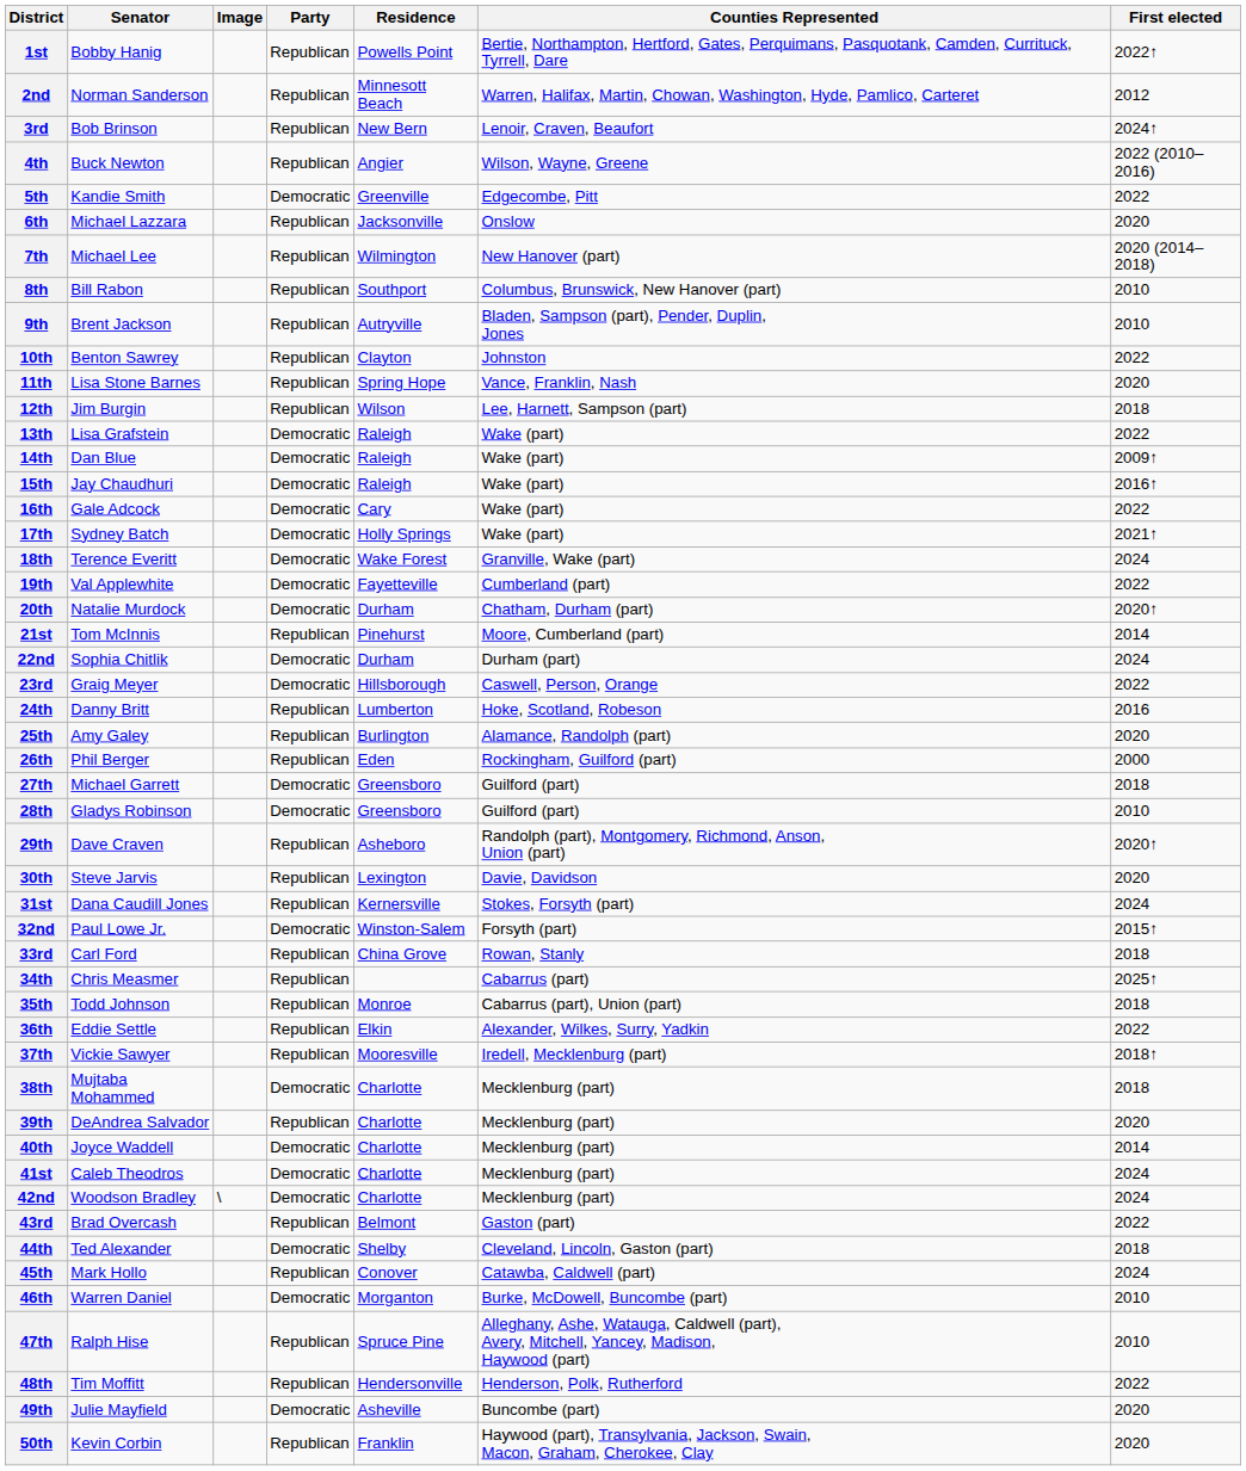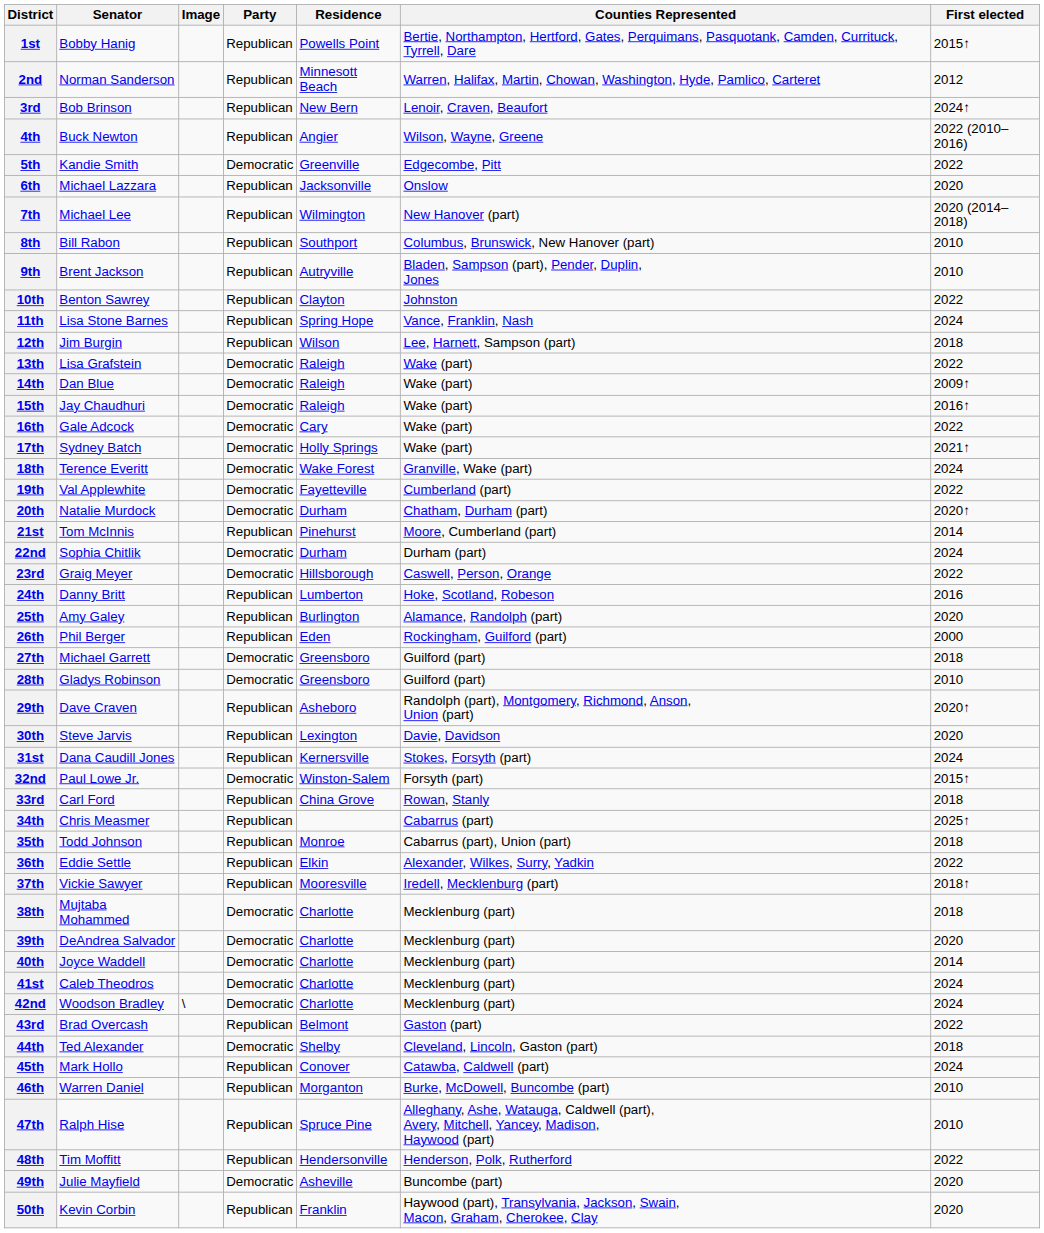 <table class="wikitable sortable">
 <tr>
 <th>District</th>
 <th>Senator</th>
 <th>Image</th>
 <th>Party</th>
 <th>Residence</th>
 <th>Counties Represented</th>
 <th>First elected</th>
 </tr>
 <tr>
 <th><a href='#'>1st</a></th>
 <td data-sort-value="Hanig, Bobby"><a href='#'>Bobby Hanig</a></td>
 <td></td>
 <td>Republican</td>
 <td><a href='#'>Powells Point</a></td>
 <td><a href='#'>Bertie</a>, <a href='#'>Northampton</a>, <a href='#'>Hertford</a>, <a href='#'>Gates</a>, <a href='#'>Perquimans</a>, <a href='#'>Pasquotank</a>, <a href='#'>Camden</a>, <a href='#'>Currituck</a>, <a href='#'>Tyrrell</a>, <a href='#'>Dare</a></td>
-<td>2022↑</td>
+<td>2015↑</td>
 </tr>
 <tr>
 <th><a href='#'>2nd</a></th>
 <td data-sort-value="Sanderson, Norman"><a href='#'>Norman Sanderson</a></td>
 <td></td>
 <td>Republican</td>
 <td><a href='#'>Minnesott Beach</a></td>
 <td><a href='#'>Warren</a>, <a href='#'>Halifax</a>, <a href='#'>Martin</a>, <a href='#'>Chowan</a>, <a href='#'>Washington</a>, <a href='#'>Hyde</a>, <a href='#'>Pamlico</a>, <a href='#'>Carteret</a></td>
 <td>2012</td>
 </tr>
 <tr>
 <th><a href='#'>3rd</a></th>
 <td data-sort-value="Bob Brinson"><a href='#'>Bob Brinson</a></td>
 <td></td>
 <td>Republican</td>
 <td><a href='#'>New Bern</a></td>
 <td><a href='#'>Lenoir</a>, <a href='#'>Craven</a>, <a href='#'>Beaufort</a></td>
 <td>2024↑</td>
 </tr>
 <tr>
 <th><a href='#'>4th</a></th>
 <td data-sort-value="Newton, Buck"><a href='#'>Buck Newton</a></td>
 <td></td>
 <td>Republican</td>
 <td><a href='#'>Angier</a></td>
 <td><a href='#'>Wilson</a>, <a href='#'>Wayne</a>, <a href='#'>Greene</a></td>
 <td>2022 (2010–2016)</td>
 </tr>
 <tr>
 <th><a href='#'>5th</a></th>
 <td data-sort-value="Smith, Kandie"><a href='#'>Kandie Smith</a></td>
 <td></td>
 <td>Democratic</td>
 <td><a href='#'>Greenville</a></td>
 <td><a href='#'>Edgecombe</a>, <a href='#'>Pitt</a></td>
 <td>2022</td>
 </tr>
 <tr>
 <th><a href='#'>6th</a></th>
 <td data-sort-value="Lazzara, Michael"><a href='#'>Michael Lazzara</a></td>
 <td></td>
 <td>Republican</td>
 <td><a href='#'>Jacksonville</a></td>
 <td><a href='#'>Onslow</a></td>
 <td>2020</td>
 </tr>
 <tr>
 <th><a href='#'>7th</a></th>
 <td data-sort-value="Lee, Michael"><a href='#'>Michael Lee</a></td>
 <td></td>
 <td>Republican</td>
 <td><a href='#'>Wilmington</a></td>
 <td><a href='#'>New Hanover</a> (part)</td>
 <td>2020 (2014–2018)</td>
 </tr>
 <tr>
 <th><a href='#'>8th</a></th>
 <td data-sort-value="Rabon, Bill"><a href='#'>Bill Rabon</a></td>
 <td></td>
 <td>Republican</td>
 <td><a href='#'>Southport</a></td>
 <td><a href='#'>Columbus</a>, <a href='#'>Brunswick</a>, New Hanover (part)</td>
 <td>2010</td>
 </tr>
 <tr>
 <th><a href='#'>9th</a></th>
 <td data-sort-value="Jackson, Brent"><a href='#'>Brent Jackson</a></td>
 <td></td>
 <td>Republican</td>
 <td><a href='#'>Autryville</a></td>
 <td><a href='#'>Bladen</a>, <a href='#'>Sampson</a> (part), <a href='#'>Pender</a>, <a href='#'>Duplin</a>, <br> <a href='#'>Jones</a></td>
 <td>2010</td>
 </tr>
 <tr>
 <th><a href='#'>10th</a></th>
 <td data-sort-value="Sawrey, Benton"><a href='#'>Benton Sawrey</a></td>
 <td></td>
 <td>Republican</td>
 <td><a href='#'>Clayton</a></td>
 <td><a href='#'>Johnston</a></td>
 <td>2022</td>
 </tr>
 <tr>
 <th><a href='#'>11th</a></th>
 <td data-sort-value="Barnes, Lisa Stone"><a href='#'>Lisa Stone Barnes</a></td>
 <td></td>
 <td>Republican</td>
 <td><a href='#'>Spring Hope</a></td>
 <td><a href='#'>Vance</a>, <a href='#'>Franklin</a>, <a href='#'>Nash</a></td>
-<td>2020</td>
+<td>2024</td>
 </tr>
 <tr>
 <th><a href='#'>12th</a></th>
 <td data-sort-value="Burgin, Jim"><a href='#'>Jim Burgin</a></td>
 <td></td>
 <td>Republican</td>
 <td><a href='#'>Wilson</a></td>
 <td><a href='#'>Lee</a>, <a href='#'>Harnett</a>, Sampson (part)</td>
 <td>2018</td>
 </tr>
 <tr>
 <th><a href='#'>13th</a></th>
 <td data-sort-value="Grafstein, Lisa"><a href='#'>Lisa Grafstein</a></td>
 <td></td>
 <td>Democratic</td>
 <td><a href='#'>Raleigh</a></td>
 <td><a href='#'>Wake</a> (part)</td>
 <td>2022</td>
 </tr>
 <tr>
 <th><a href='#'>14th</a></th>
 <td data-sort-value="Blue, Dan"><a href='#'>Dan Blue</a></td>
 <td></td>
 <td>Democratic</td>
 <td><a href='#'>Raleigh</a></td>
 <td>Wake (part)</td>
 <td>2009↑</td>
 </tr>
 <tr>
 <th><a href='#'>15th</a></th>
 <td data-sort-value="Chaudhuri, Jay"><a href='#'>Jay Chaudhuri</a></td>
 <td></td>
 <td>Democratic</td>
 <td><a href='#'>Raleigh</a></td>
 <td>Wake (part)</td>
 <td>2016↑</td>
 </tr>
 <tr>
 <th><a href='#'>16th</a></th>
 <td data-sort-value="Adcock, Gale"><a href='#'>Gale Adcock</a></td>
 <td></td>
 <td>Democratic</td>
 <td><a href='#'>Cary</a></td>
 <td>Wake (part)</td>
 <td>2022</td>
 </tr>
 <tr>
 <th><a href='#'>17th</a></th>
 <td data-sort-value="Batch, Sydney"><a href='#'>Sydney Batch</a></td>
 <td></td>
 <td>Democratic</td>
 <td><a href='#'>Holly Springs</a></td>
 <td>Wake (part)</td>
 <td>2021↑</td>
 </tr>
 <tr>
 <th><a href='#'>18th</a></th>
 <td data-sort-value="Everitt, Terence"><a href='#'>Terence Everitt</a></td>
 <td></td>
 <td>Democratic</td>
 <td><a href='#'>Wake Forest</a></td>
 <td><a href='#'>Granville</a>, Wake (part)</td>
 <td>2024</td>
 </tr>
 <tr>
 <th><a href='#'>19th</a></th>
 <td data-sort-value="Applewhite, Val"><a href='#'>Val Applewhite</a></td>
 <td></td>
 <td>Democratic</td>
 <td><a href='#'>Fayetteville</a></td>
 <td><a href='#'>Cumberland</a> (part)</td>
 <td>2022</td>
 </tr>
 <tr>
 <th><a href='#'>20th</a></th>
 <td data-sort-value="Murdock, Natalie"><a href='#'>Natalie Murdock</a></td>
 <td></td>
 <td>Democratic</td>
 <td><a href='#'>Durham</a></td>
 <td><a href='#'>Chatham</a>, <a href='#'>Durham</a> (part)</td>
 <td>2020↑</td>
 </tr>
 <tr>
 <th><a href='#'>21st</a></th>
 <td data-sort-value="McInnis, Tom"><a href='#'>Tom McInnis</a></td>
 <td></td>
 <td>Republican</td>
 <td><a href='#'>Pinehurst</a></td>
 <td><a href='#'>Moore</a>, Cumberland (part)</td>
 <td>2014</td>
 </tr>
 <tr>
 <th><a href='#'>22nd</a></th>
 <td data-sort-value="Chitlik, Sophia"><a href='#'>Sophia Chitlik</a></td>
 <td></td>
 <td>Democratic</td>
 <td><a href='#'>Durham</a></td>
 <td>Durham (part)</td>
 <td>2024</td>
 </tr>
 <tr>
 <th><a href='#'>23rd</a></th>
 <td data-sort-value="Meyer, Graig"><a href='#'>Graig Meyer</a></td>
 <td></td>
 <td>Democratic</td>
 <td><a href='#'>Hillsborough</a></td>
 <td><a href='#'>Caswell</a>, <a href='#'>Person</a>, <a href='#'>Orange</a></td>
 <td>2022</td>
 </tr>
 <tr>
 <th><a href='#'>24th</a></th>
 <td data-sort-value="Britt, Danny"><a href='#'>Danny Britt</a></td>
 <td></td>
 <td>Republican</td>
 <td><a href='#'>Lumberton</a></td>
 <td><a href='#'>Hoke</a>, <a href='#'>Scotland</a>, <a href='#'>Robeson</a></td>
 <td>2016</td>
 </tr>
 <tr>
 <th><a href='#'>25th</a></th>
 <td data-sort-value="Galey, Amy"><a href='#'>Amy Galey</a></td>
 <td></td>
 <td>Republican</td>
 <td><a href='#'>Burlington</a></td>
 <td><a href='#'>Alamance</a>, <a href='#'>Randolph</a> (part)</td>
 <td>2020</td>
 </tr>
 <tr>
 <th><a href='#'>26th</a></th>
 <td data-sort-value="Berger, Phil"><a href='#'>Phil Berger</a></td>
 <td></td>
 <td>Republican</td>
 <td><a href='#'>Eden</a></td>
 <td><a href='#'>Rockingham</a>, <a href='#'>Guilford</a> (part)</td>
 <td>2000</td>
 </tr>
 <tr>
 <th><a href='#'>27th</a></th>
 <td data-sort-value="Garrett, Michael"><a href='#'>Michael Garrett</a></td>
 <td></td>
 <td>Democratic</td>
 <td><a href='#'>Greensboro</a></td>
 <td>Guilford (part)</td>
 <td>2018</td>
 </tr>
 <tr>
 <th><a href='#'>28th</a></th>
 <td data-sort-value="Robinson, Gladys"><a href='#'>Gladys Robinson</a></td>
 <td></td>
 <td>Democratic</td>
 <td><a href='#'>Greensboro</a></td>
 <td>Guilford (part)</td>
 <td>2010</td>
 </tr>
 <tr>
 <th><a href='#'>29th</a></th>
 <td data-sort-value="Craven, Dave"><a href='#'>Dave Craven</a></td>
 <td></td>
 <td>Republican</td>
 <td><a href='#'>Asheboro</a></td>
 <td>Randolph (part), <a href='#'>Montgomery</a>, <a href='#'>Richmond</a>, <a href='#'>Anson</a>, <br> <a href='#'>Union</a> (part)</td>
 <td>2020↑</td>
 </tr>
 <tr>
 <th><a href='#'>30th</a></th>
 <td data-sort-value="Jarvis, Steven"><a href='#'>Steve Jarvis</a></td>
 <td></td>
 <td>Republican</td>
 <td><a href='#'>Lexington</a></td>
 <td><a href='#'>Davie</a>, <a href='#'>Davidson</a></td>
 <td>2020</td>
 </tr>
 <tr>
 <th><a href='#'>31st</a></th>
 <td data-sort-value="Jones, Dana Caudill"><a href='#'>Dana Caudill Jones</a></td>
 <td></td>
 <td>Republican</td>
 <td><a href='#'>Kernersville</a></td>
 <td><a href='#'>Stokes</a>, <a href='#'>Forsyth</a> (part)</td>
 <td>2024</td>
 </tr>
 <tr>
 <th><a href='#'>32nd</a></th>
 <td data-sort-value="Lowe, Paul Jr."><a href='#'>Paul Lowe Jr.</a></td>
 <td></td>
 <td>Democratic</td>
 <td><a href='#'>Winston-Salem</a></td>
 <td>Forsyth (part)</td>
 <td>2015↑</td>
 </tr>
 <tr>
 <th><a href='#'>33rd</a></th>
 <td data-sort-value="Ford, Carl"><a href='#'>Carl Ford</a></td>
 <td></td>
 <td>Republican</td>
 <td><a href='#'>China Grove</a></td>
 <td><a href='#'>Rowan</a>, <a href='#'>Stanly</a></td>
 <td>2018</td>
 </tr>
 <tr>
 <th><a href='#'>34th</a></th>
 <td data-sort-value="Measmer, Chris"><a href='#'>Chris Measmer</a></td>
 <td></td>
 <td>Republican</td>
 <td></td>
 <td><a href='#'>Cabarrus</a> (part)</td>
 <td>2025↑</td>
 </tr>
 <tr>
 <th><a href='#'>35th</a></th>
 <td data-sort-value="Johnson, Todd"><a href='#'>Todd Johnson</a></td>
 <td></td>
 <td>Republican</td>
 <td><a href='#'>Monroe</a></td>
 <td>Cabarrus (part), Union (part)</td>
 <td>2018</td>
 </tr>
 <tr>
 <th><a href='#'>36th</a></th>
 <td data-sort-value="Settle, Eddie"><a href='#'>Eddie Settle</a></td>
 <td></td>
 <td>Republican</td>
 <td><a href='#'>Elkin</a></td>
 <td><a href='#'>Alexander</a>, <a href='#'>Wilkes</a>, <a href='#'>Surry</a>, <a href='#'>Yadkin</a></td>
 <td>2022</td>
 </tr>
 <tr>
 <th><a href='#'>37th</a></th>
 <td data-sort-value="Sawyer, Vickie"><a href='#'>Vickie Sawyer</a></td>
 <td></td>
 <td>Republican</td>
 <td><a href='#'>Mooresville</a></td>
 <td><a href='#'>Iredell</a>, <a href='#'>Mecklenburg</a> (part)</td>
 <td>2018↑</td>
 </tr>
 <tr>
 <th><a href='#'>38th</a></th>
 <td data-sort-value="Mohammed, Mujtaba"><a href='#'>Mujtaba Mohammed</a></td>
 <td></td>
 <td>Democratic</td>
 <td><a href='#'>Charlotte</a></td>
 <td>Mecklenburg (part)</td>
 <td>2018</td>
 </tr>
 <tr>
 <th><a href='#'>39th</a></th>
 <td data-sort-value="Salvador, DeAndrea"><a href='#'>DeAndrea Salvador</a></td>
 <td></td>
-<td>Republican</td>
+<td>Democratic</td>
 <td><a href='#'>Charlotte</a></td>
 <td>Mecklenburg (part)</td>
 <td>2020</td>
 </tr>
 <tr>
 <th><a href='#'>40th</a></th>
 <td data-sort-value="Waddell, Joyce"><a href='#'>Joyce Waddell</a></td>
 <td></td>
 <td>Democratic</td>
 <td><a href='#'>Charlotte</a></td>
 <td>Mecklenburg (part)</td>
 <td>2014</td>
 </tr>
 <tr>
 <th><a href='#'>41st</a></th>
 <td data-sort-value="Theodros, Caleb"><a href='#'>Caleb Theodros</a></td>
 <td></td>
 <td>Democratic</td>
 <td><a href='#'>Charlotte</a></td>
 <td>Mecklenburg (part)</td>
 <td>2024</td>
 </tr>
 <tr>
 <th><a href='#'>42nd</a></th>
 <td data-sort-value="Bradley, Woodson"><a href='#'>Woodson Bradley</a></td>
 <td>\</td>
 <td>Democratic</td>
 <td><a href='#'>Charlotte</a></td>
 <td>Mecklenburg (part)</td>
 <td>2024</td>
 </tr>
 <tr>
 <th><a href='#'>43rd</a></th>
 <td data-sort-value="Overcash, Brad"><a href='#'>Brad Overcash</a></td>
 <td></td>
 <td>Republican</td>
 <td><a href='#'>Belmont</a></td>
 <td><a href='#'>Gaston</a> (part)</td>
 <td>2022</td>
 </tr>
 <tr>
 <th><a href='#'>44th</a></th>
 <td data-sort-value="Alexander, Ted"><a href='#'>Ted Alexander</a></td>
 <td></td>
 <td>Democratic</td>
 <td><a href='#'>Shelby</a></td>
 <td><a href='#'>Cleveland</a>, <a href='#'>Lincoln</a>, Gaston (part)</td>
 <td>2018</td>
 </tr>
 <tr>
 <th><a href='#'>45th</a></th>
 <td data-sort-value="Hollo, Mark"><a href='#'>Mark Hollo</a></td>
 <td></td>
 <td>Republican</td>
 <td><a href='#'>Conover</a></td>
 <td><a href='#'>Catawba</a>, <a href='#'>Caldwell</a> (part)</td>
 <td>2024</td>
 </tr>
 <tr>
 <th><a href='#'>46th</a></th>
 <td data-sort-value="Daniel, Warren"><a href='#'>Warren Daniel</a></td>
 <td></td>
-<td>Democratic</td>
+<td>Republican</td>
 <td><a href='#'>Morganton</a></td>
 <td><a href='#'>Burke</a>, <a href='#'>McDowell</a>, <a href='#'>Buncombe</a> (part)</td>
 <td>2010</td>
 </tr>
 <tr>
 <th><a href='#'>47th</a></th>
 <td data-sort-value="Hise, Ralph"><a href='#'>Ralph Hise</a></td>
 <td></td>
 <td>Republican</td>
 <td><a href='#'>Spruce Pine</a></td>
 <td><a href='#'>Alleghany</a>, <a href='#'>Ashe</a>, <a href='#'>Watauga</a>, Caldwell (part), <br><a href='#'>Avery</a>, <a href='#'>Mitchell</a>, <a href='#'>Yancey</a>, <a href='#'>Madison</a>, <br> <a href='#'>Haywood</a> (part)</td>
 <td>2010</td>
 </tr>
 <tr>
 <th><a href='#'>48th</a></th>
 <td data-sort-value="Moffitt, Tim"><a href='#'>Tim Moffitt</a></td>
 <td></td>
 <td>Republican</td>
 <td><a href='#'>Hendersonville</a></td>
 <td><a href='#'>Henderson</a>, <a href='#'>Polk</a>, <a href='#'>Rutherford</a></td>
 <td>2022</td>
 </tr>
 <tr>
 <th><a href='#'>49th</a></th>
 <td data-sort-value="Mayfield, Julie"><a href='#'>Julie Mayfield</a></td>
 <td></td>
 <td>Democratic</td>
 <td><a href='#'>Asheville</a></td>
 <td>Buncombe (part)</td>
 <td>2020</td>
 </tr>
 <tr>
 <th><a href='#'>50th</a></th>
 <td data-sort-value="Corbin, Kevin"><a href='#'>Kevin Corbin</a></td>
 <td></td>
 <td>Republican</td>
 <td><a href='#'>Franklin</a></td>
 <td>Haywood (part), <a href='#'>Transylvania</a>, <a href='#'>Jackson</a>, <a href='#'>Swain</a>, <br> <a href='#'>Macon</a>, <a href='#'>Graham</a>, <a href='#'>Cherokee</a>, <a href='#'>Clay</a></td>
 <td>2020</td>
 </tr>
 </table>
